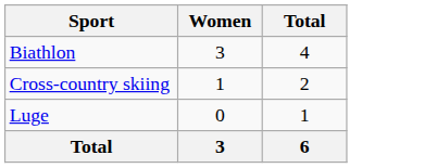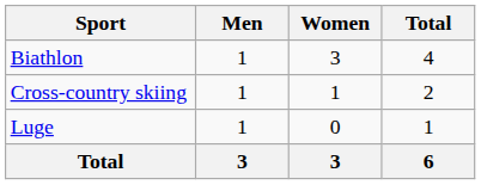 <table class="wikitable" style="text-align:center; font-size: 95%">
 <tr>
 <th width=130>Sport</th>
+<th width=60>Men</th>
 <th width=60>Women</th>
 <th width=60>Total</th>
 </tr>
 <tr>
 <td align=left><a href='#'>Biathlon</a></td>
+<td>1</td>
 <td>3</td>
 <td>4</td>
 </tr>
 <tr>
 <td align=left><a href='#'>Cross-country skiing</a></td>
 <td>1</td>
+<td>1</td>
 <td>2</td>
 </tr>
 <tr>
 <td align=left><a href='#'>Luge</a></td>
+<td>1</td>
 <td>0</td>
 <td>1</td>
 </tr>
 <tr>
 <th>Total</th>
 <th>3</th>
+<th>3</th>
 <th>6</th>
 </tr>
 </table>
